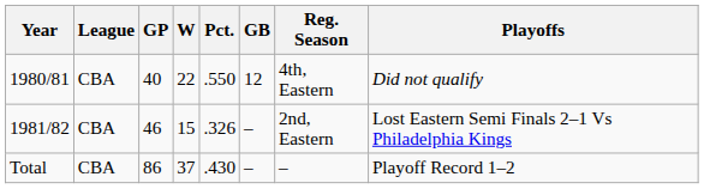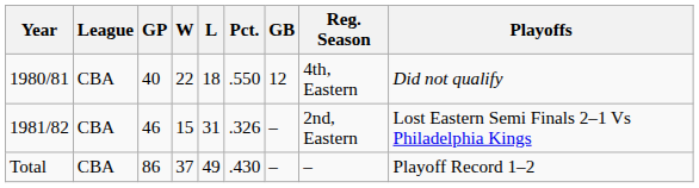 <table class="wikitable">
 <tr>
 <th>Year</th>
 <th>League</th>
 <th>GP</th>
 <th>W</th>
+<th>L</th>
 <th>Pct.</th>
 <th>GB</th>
 <th>Reg. Season</th>
 <th>Playoffs</th>
 </tr>
 <tr>
 <td>1980/81</td>
 <td>CBA</td>
 <td>40</td>
 <td>22</td>
+<td>18</td>
 <td>.550</td>
 <td>12</td>
 <td>4th, Eastern</td>
 <td><em>Did not qualify</em></td>
 </tr>
 <tr>
 <td>1981/82</td>
 <td>CBA</td>
 <td>46</td>
 <td>15</td>
+<td>31</td>
 <td>.326</td>
 <td>–</td>
 <td>2nd, Eastern</td>
 <td>Lost Eastern Semi Finals 2–1 Vs <a href='#'>Philadelphia Kings</a></td>
 </tr>
 <tr>
 <td>Total</td>
 <td>CBA</td>
 <td>86</td>
 <td>37</td>
+<td>49</td>
 <td>.430</td>
 <td>–</td>
 <td>–</td>
 <td>Playoff Record 1–2</td>
 </tr>
 </table>
